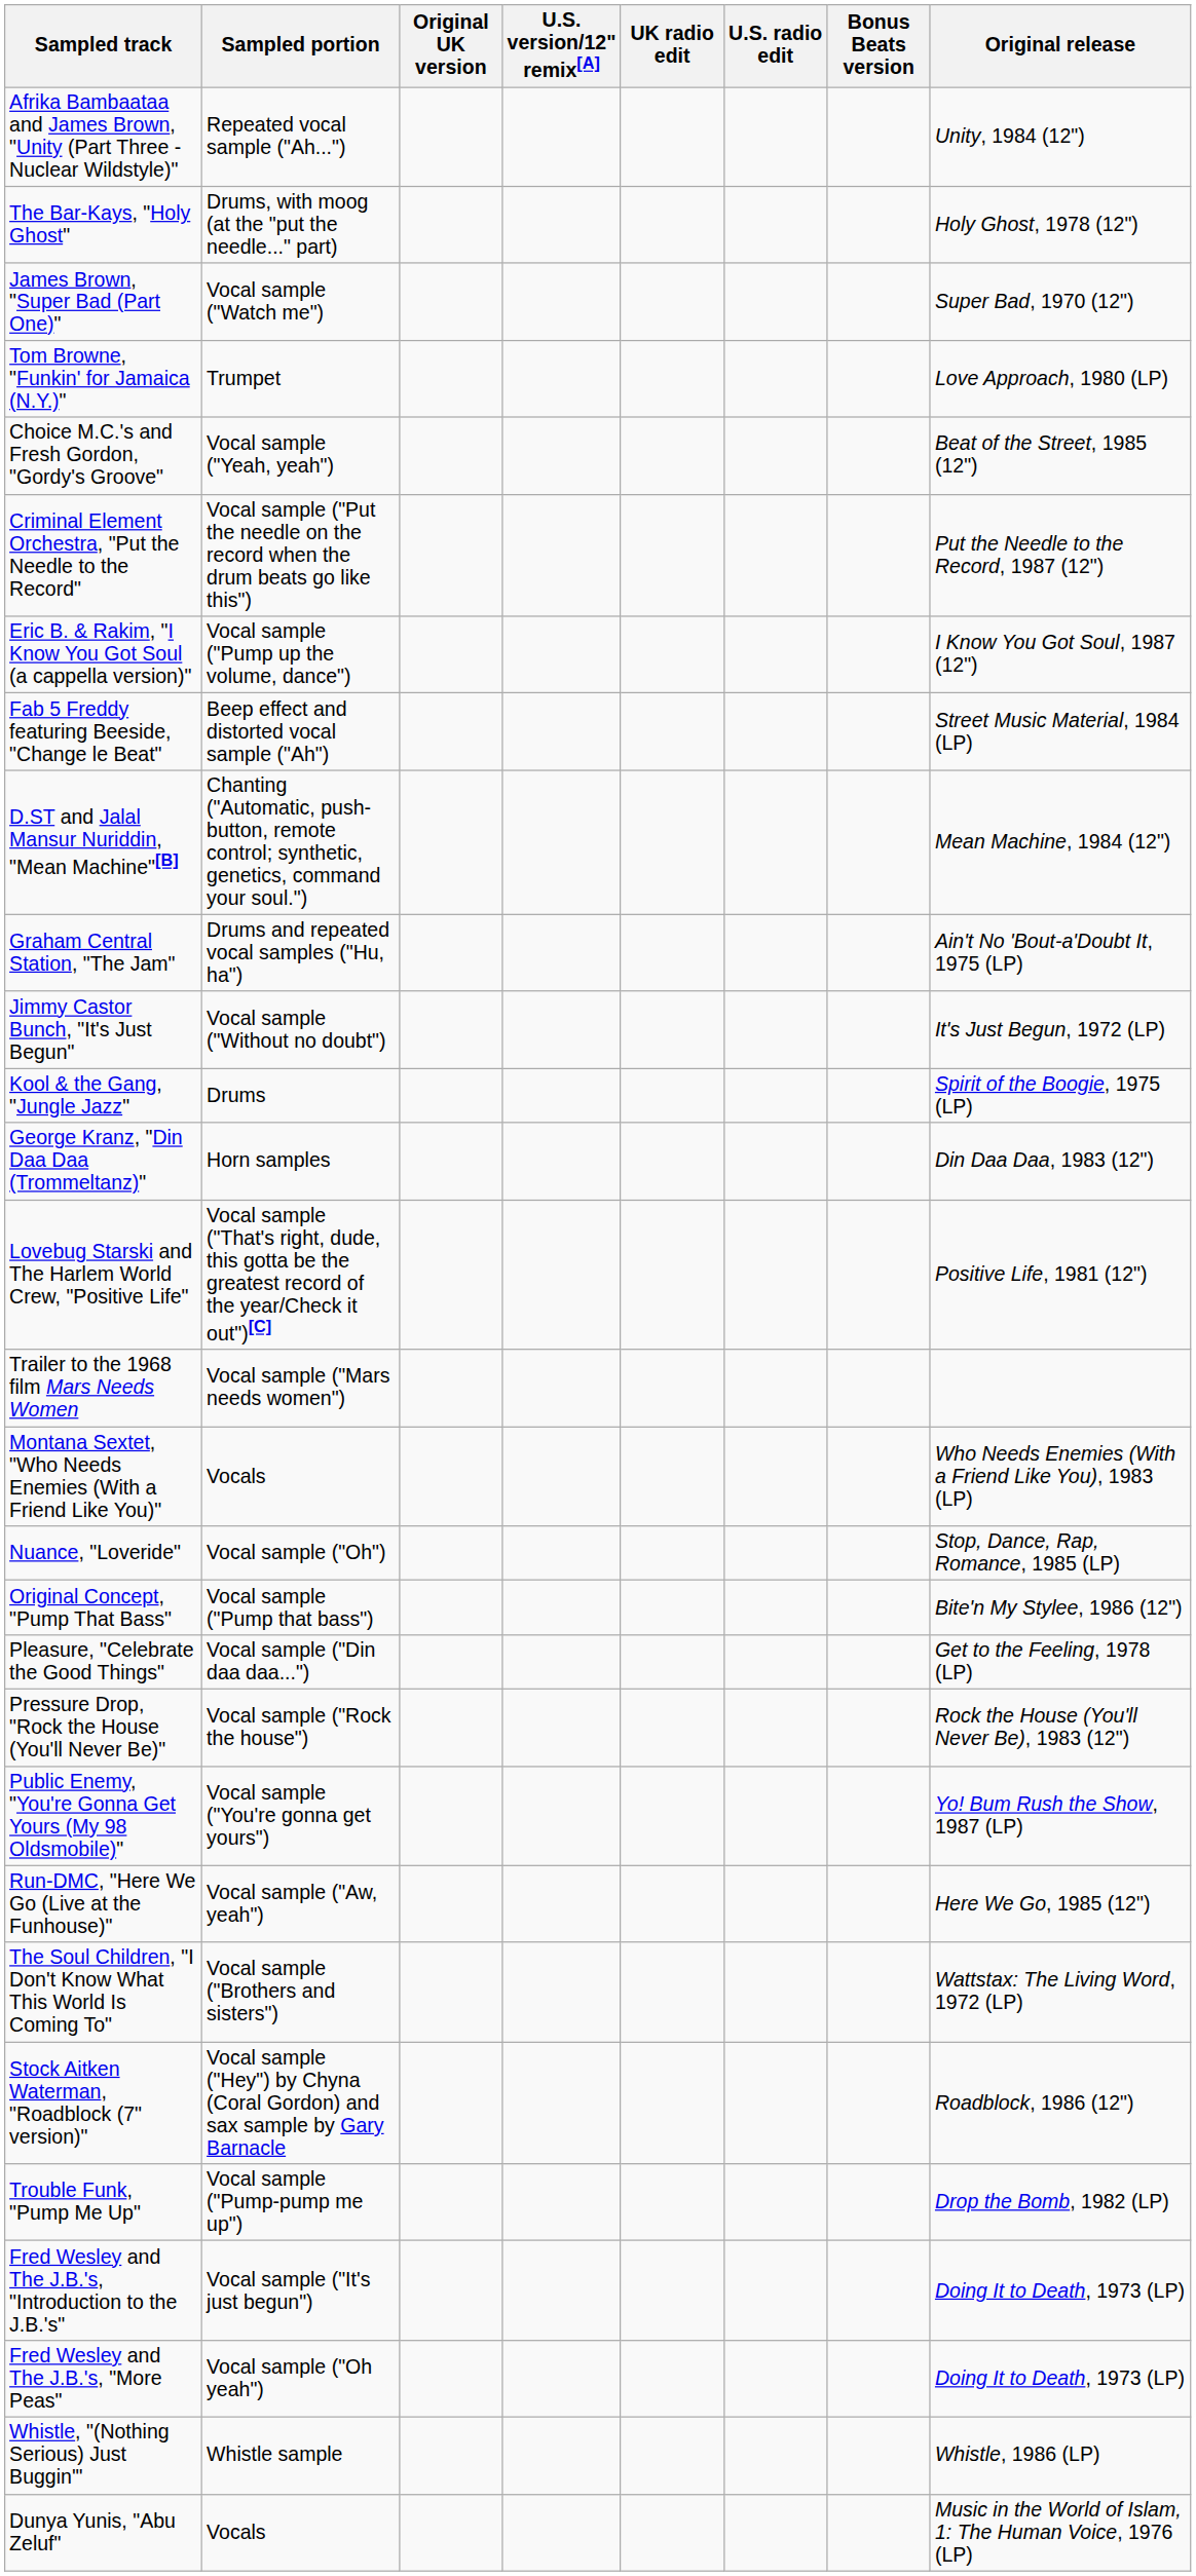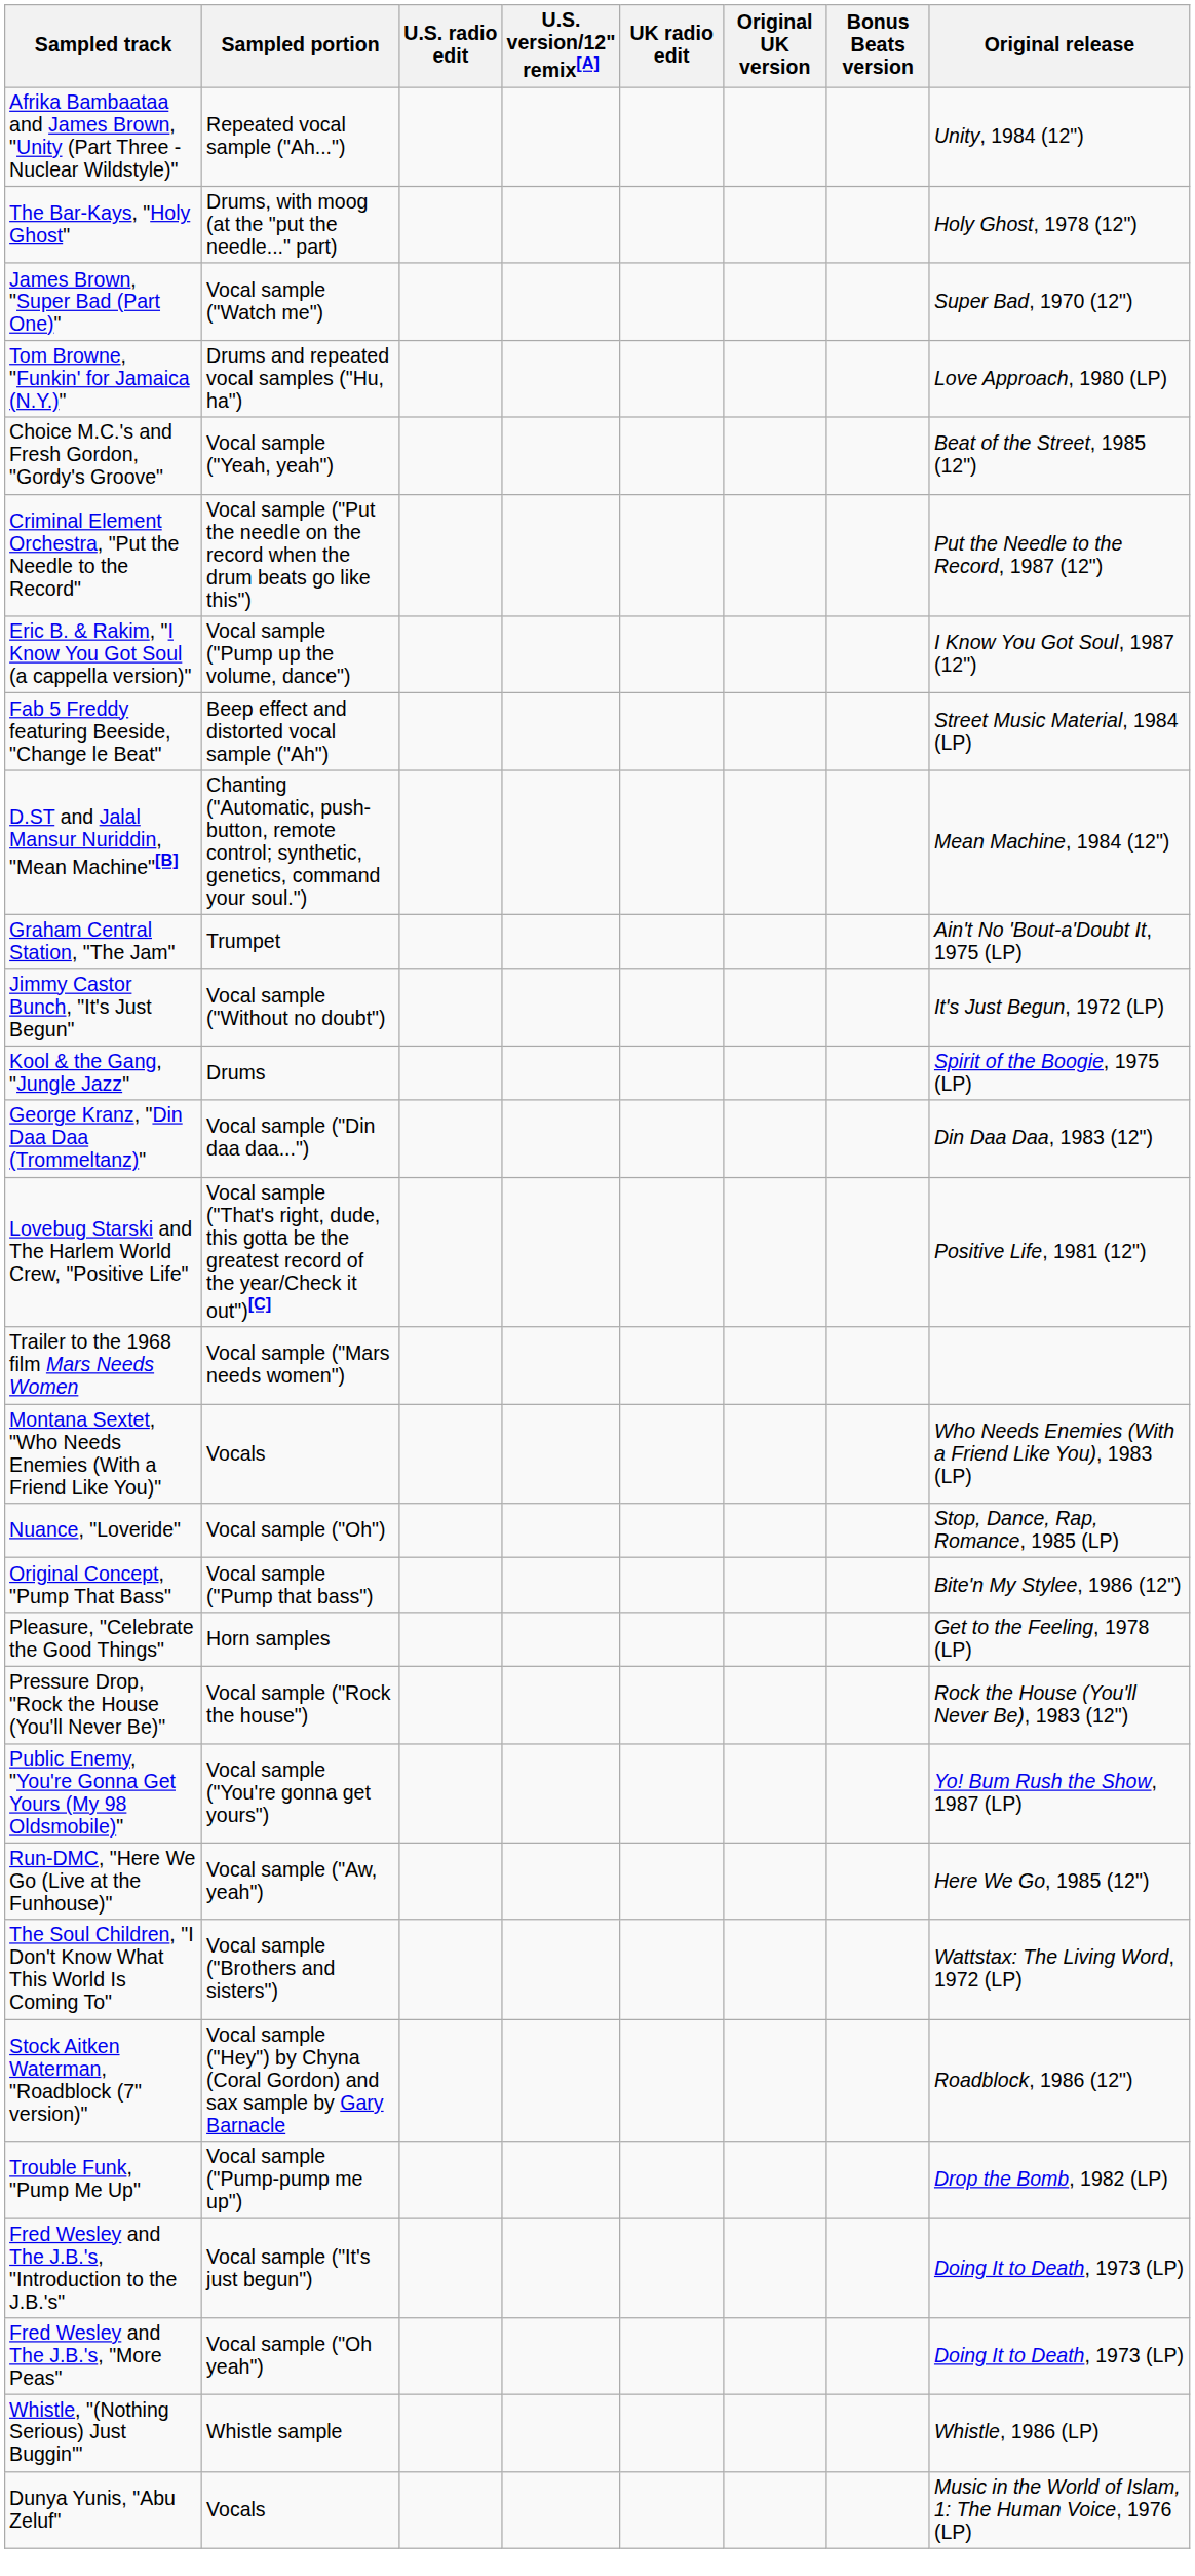 <table class="wikitable sortable">
 <tr>
 <th width=150>Sampled track</th>
 <th width=150>Sampled portion</th>
-<th style="text-align:center; width:75px;">Original UK version</th>
+<th style="text-align:center; width:75px;">U.S. radio edit</th>
 <th style="text-align:center; width:75px;">U.S. version/12" remix<sup><a href='#'><strong>[A]</strong></a></sup></th>
 <th style="text-align:center; width:75px;">UK radio edit</th>
-<th style="text-align:center; width:75px;">U.S. radio edit</th>
+<th style="text-align:center; width:75px;">Original UK version</th>
 <th style="text-align:center; width:75px;">Bonus Beats version</th>
 <th width=200>Original release</th>
 </tr>
 <tr>
 <td><a href='#'>Afrika Bambaataa</a> and <a href='#'>James Brown</a>, "<a href='#'>Unity</a> (Part Three - Nuclear Wildstyle)"</td>
 <td align="left">Repeated vocal sample ("Ah...")</td>
 <td></td>
 <td></td>
 <td></td>
 <td></td>
 <td></td>
 <td align="left"><em>Unity</em>, 1984 (12")</td>
 </tr>
 <tr>
 <td><a href='#'>The Bar-Kays</a>, "<a href='#'>Holy Ghost</a>"</td>
 <td align="left">Drums, with moog (at the "put the needle..." part)</td>
 <td></td>
 <td></td>
 <td></td>
 <td></td>
 <td></td>
 <td align="left"><em>Holy Ghost</em>, 1978 (12")</td>
 </tr>
 <tr>
 <td><a href='#'>James Brown</a>, "<a href='#'>Super Bad (Part One)</a>"</td>
 <td align="left">Vocal sample ("Watch me")</td>
 <td></td>
 <td></td>
 <td></td>
 <td></td>
 <td></td>
 <td align="left"><em>Super Bad</em>, 1970 (12")</td>
 </tr>
 <tr>
 <td><a href='#'>Tom Browne</a>, "<a href='#'>Funkin' for Jamaica (N.Y.)</a>"</td>
-<td align="left">Trumpet</td>
+<td align="left">Drums and repeated vocal samples ("Hu, ha")</td>
 <td></td>
 <td></td>
 <td></td>
 <td></td>
 <td></td>
 <td align="left"><em>Love Approach</em>, 1980 (LP)</td>
 </tr>
 <tr>
 <td>Choice M.C.'s and Fresh Gordon, "Gordy's Groove"</td>
 <td align="left">Vocal sample ("Yeah, yeah")</td>
 <td></td>
 <td></td>
 <td></td>
 <td></td>
 <td></td>
 <td align="left"><em>Beat of the Street</em>, 1985 (12")</td>
 </tr>
 <tr>
 <td><a href='#'>Criminal Element Orchestra</a>, "Put the Needle to the Record"</td>
 <td align="left">Vocal sample ("Put the needle on the record when the drum beats go like this")</td>
 <td></td>
 <td></td>
 <td></td>
 <td></td>
 <td></td>
 <td align="left"><em>Put the Needle to the Record</em>, 1987 (12")</td>
 </tr>
 <tr>
 <td><a href='#'>Eric B. & Rakim</a>, "<a href='#'>I Know You Got Soul</a> (a cappella version)"</td>
 <td align="left">Vocal sample ("Pump up the volume, dance")</td>
 <td></td>
 <td></td>
 <td></td>
 <td></td>
 <td></td>
 <td align="left"><em>I Know You Got Soul</em>, 1987 (12")</td>
 </tr>
 <tr>
 <td><a href='#'>Fab 5 Freddy</a> featuring Beeside, "Change le Beat"</td>
 <td align="left">Beep effect and distorted vocal sample ("Ah")</td>
 <td></td>
 <td></td>
 <td></td>
 <td></td>
 <td></td>
 <td align="left"><em>Street Music Material</em>, 1984 (LP)</td>
 </tr>
 <tr>
 <td><a href='#'>D.ST</a> and <a href='#'>Jalal Mansur Nuriddin</a>, "Mean Machine"<sup><a href='#'><strong>[B]</strong></a></sup></td>
 <td align="left">Chanting ("Automatic, push-button, remote control; synthetic, genetics, command your soul.")</td>
 <td></td>
 <td></td>
 <td></td>
 <td></td>
 <td></td>
 <td align="left"><em>Mean Machine</em>, 1984 (12")</td>
 </tr>
 <tr>
 <td><a href='#'>Graham Central Station</a>, "The Jam"</td>
-<td align="left">Drums and repeated vocal samples ("Hu, ha")</td>
+<td align="left">Trumpet</td>
 <td></td>
 <td></td>
 <td></td>
 <td></td>
 <td></td>
 <td align="left"><em>Ain't No 'Bout-a'Doubt It</em>, 1975 (LP)</td>
 </tr>
 <tr>
 <td><a href='#'>Jimmy Castor Bunch</a>, "It's Just Begun"</td>
 <td align="left">Vocal sample ("Without no doubt")</td>
 <td></td>
 <td></td>
 <td></td>
 <td></td>
 <td></td>
 <td align="left"><em>It's Just Begun</em>, 1972 (LP)</td>
 </tr>
 <tr>
 <td><a href='#'>Kool & the Gang</a>, "<a href='#'>Jungle Jazz</a>"</td>
 <td align="left">Drums</td>
 <td></td>
 <td></td>
 <td></td>
 <td></td>
 <td></td>
 <td align="left"><em><a href='#'>Spirit of the Boogie</a></em>, 1975 (LP)</td>
 </tr>
 <tr>
 <td><a href='#'>George Kranz</a>, "<a href='#'>Din Daa Daa (Trommeltanz)</a>"</td>
-<td align="left">Horn samples</td>
+<td align="left">Vocal sample ("Din daa daa...")</td>
 <td></td>
 <td></td>
 <td></td>
 <td></td>
 <td></td>
 <td align="left"><em>Din Daa Daa</em>, 1983 (12")</td>
 </tr>
 <tr>
 <td><a href='#'>Lovebug Starski</a> and The Harlem World Crew, "Positive Life"</td>
 <td align="left">Vocal sample ("That's right, dude, this gotta be the greatest record of the year/Check it out")<sup><a href='#'><strong>[C]</strong></a></sup></td>
 <td></td>
 <td></td>
 <td></td>
 <td></td>
 <td></td>
 <td align="left"><em>Positive Life</em>, 1981 (12")</td>
 </tr>
 <tr>
 <td>Trailer to the 1968 film <em><a href='#'>Mars Needs Women</a></em></td>
 <td align="left">Vocal sample ("Mars needs women")</td>
 <td></td>
 <td></td>
 <td></td>
 <td></td>
 <td></td>
 <td align="left"></td>
 </tr>
 <tr>
 <td><a href='#'>Montana Sextet</a>, "Who Needs Enemies (With a Friend Like You)"</td>
 <td align="left">Vocals</td>
 <td></td>
 <td></td>
 <td></td>
 <td></td>
 <td></td>
 <td align="left"><em>Who Needs Enemies (With a Friend Like You)</em>, 1983 (LP)</td>
 </tr>
 <tr>
 <td><a href='#'>Nuance</a>, "Loveride"</td>
 <td align="left">Vocal sample ("Oh")</td>
 <td></td>
 <td></td>
 <td></td>
 <td></td>
 <td></td>
 <td align="left"><em>Stop, Dance, Rap, Romance</em>, 1985 (LP)</td>
 </tr>
 <tr>
 <td><a href='#'>Original Concept</a>, "Pump That Bass"</td>
 <td align="left">Vocal sample ("Pump that bass")</td>
 <td></td>
 <td></td>
 <td></td>
 <td></td>
 <td></td>
 <td align="left"><em>Bite'n My Stylee</em>, 1986 (12")</td>
 </tr>
 <tr>
 <td>Pleasure, "Celebrate the Good Things"</td>
-<td align="left">Vocal sample ("Din daa daa...")</td>
+<td align="left">Horn samples</td>
 <td></td>
 <td></td>
 <td></td>
 <td></td>
 <td></td>
 <td align="left"><em>Get to the Feeling</em>, 1978 (LP)</td>
 </tr>
 <tr>
 <td>Pressure Drop, "Rock the House (You'll Never Be)"</td>
 <td align="left">Vocal sample ("Rock the house")</td>
 <td></td>
 <td></td>
 <td></td>
 <td></td>
 <td></td>
 <td align="left"><em>Rock the House (You'll Never Be)</em>, 1983 (12")</td>
 </tr>
 <tr>
 <td><a href='#'>Public Enemy</a>, "<a href='#'>You're Gonna Get Yours (My 98 Oldsmobile)</a>"</td>
 <td align="left">Vocal sample ("You're gonna get yours")</td>
 <td></td>
 <td></td>
 <td></td>
 <td></td>
 <td></td>
 <td align="left"><em><a href='#'>Yo! Bum Rush the Show</a></em>, 1987 (LP)</td>
 </tr>
 <tr>
 <td><a href='#'>Run-DMC</a>, "Here We Go (Live at the Funhouse)"</td>
 <td align="left">Vocal sample ("Aw, yeah")</td>
 <td></td>
 <td></td>
 <td></td>
 <td></td>
 <td></td>
 <td align="left"><em>Here We Go</em>, 1985 (12")</td>
 </tr>
 <tr>
 <td><a href='#'>The Soul Children</a>, "I Don't Know What This World Is Coming To"</td>
 <td align="left">Vocal sample ("Brothers and sisters")</td>
 <td></td>
 <td></td>
 <td></td>
 <td></td>
 <td></td>
 <td align="left"><em>Wattstax: The Living Word</em>, 1972 (LP)</td>
 </tr>
 <tr>
 <td><a href='#'>Stock Aitken Waterman</a>, "Roadblock (7" version)"</td>
 <td align="left">Vocal sample ("Hey") by Chyna (Coral Gordon) and sax sample by <a href='#'>Gary Barnacle</a></td>
 <td></td>
 <td></td>
 <td></td>
 <td></td>
 <td></td>
 <td align="left"><em>Roadblock</em>, 1986 (12")</td>
 </tr>
 <tr>
 <td><a href='#'>Trouble Funk</a>, "Pump Me Up"</td>
 <td align="left">Vocal sample ("Pump-pump me up")</td>
 <td></td>
 <td></td>
 <td></td>
 <td></td>
 <td></td>
 <td align="left"><em><a href='#'>Drop the Bomb</a></em>, 1982 (LP)</td>
 </tr>
 <tr>
 <td><a href='#'>Fred Wesley</a> and <a href='#'>The J.B.'s</a>, "Introduction to the J.B.'s"</td>
 <td align="left">Vocal sample ("It's just begun")</td>
 <td></td>
 <td></td>
 <td></td>
 <td></td>
 <td></td>
 <td align="left"><em><a href='#'>Doing It to Death</a></em>, 1973 (LP)</td>
 </tr>
 <tr>
 <td><a href='#'>Fred Wesley</a> and <a href='#'>The J.B.'s</a>, "More Peas"</td>
 <td align="left">Vocal sample ("Oh yeah")</td>
 <td></td>
 <td></td>
 <td></td>
 <td></td>
 <td></td>
 <td align="left"><em><a href='#'>Doing It to Death</a></em>, 1973 (LP)</td>
 </tr>
 <tr>
 <td><a href='#'>Whistle</a>, "(Nothing Serious) Just Buggin'"</td>
 <td align="left">Whistle sample</td>
 <td></td>
 <td></td>
 <td></td>
 <td></td>
 <td></td>
 <td align="left"><em>Whistle</em>, 1986 (LP)</td>
 </tr>
 <tr>
 <td>Dunya Yunis, "Abu Zeluf"</td>
 <td align="left">Vocals</td>
 <td></td>
 <td></td>
 <td></td>
 <td></td>
 <td></td>
 <td align="left"><em>Music in the World of Islam, 1: The Human Voice</em>, 1976 (LP)</td>
 </tr>
 </table>
